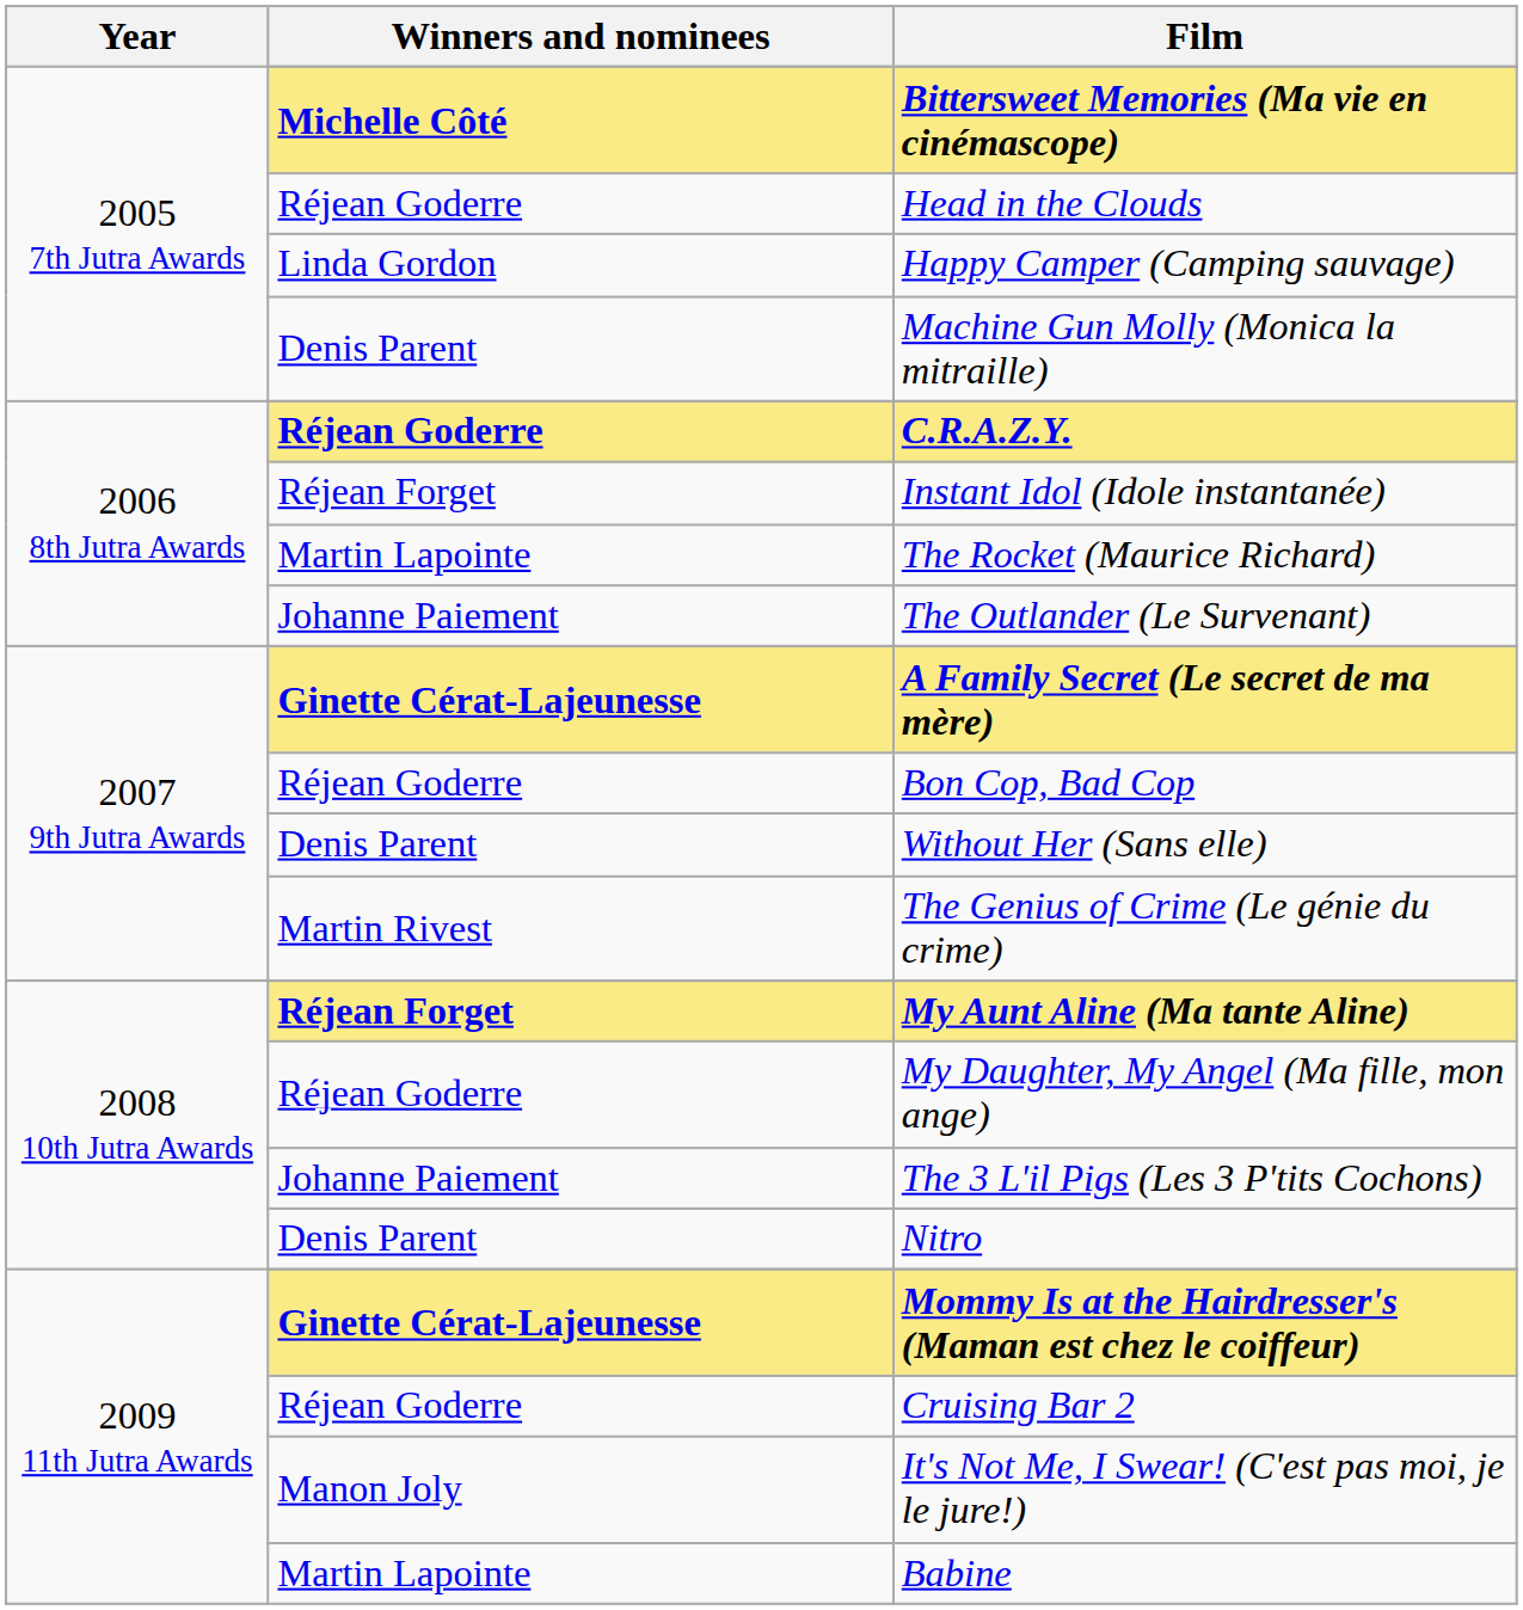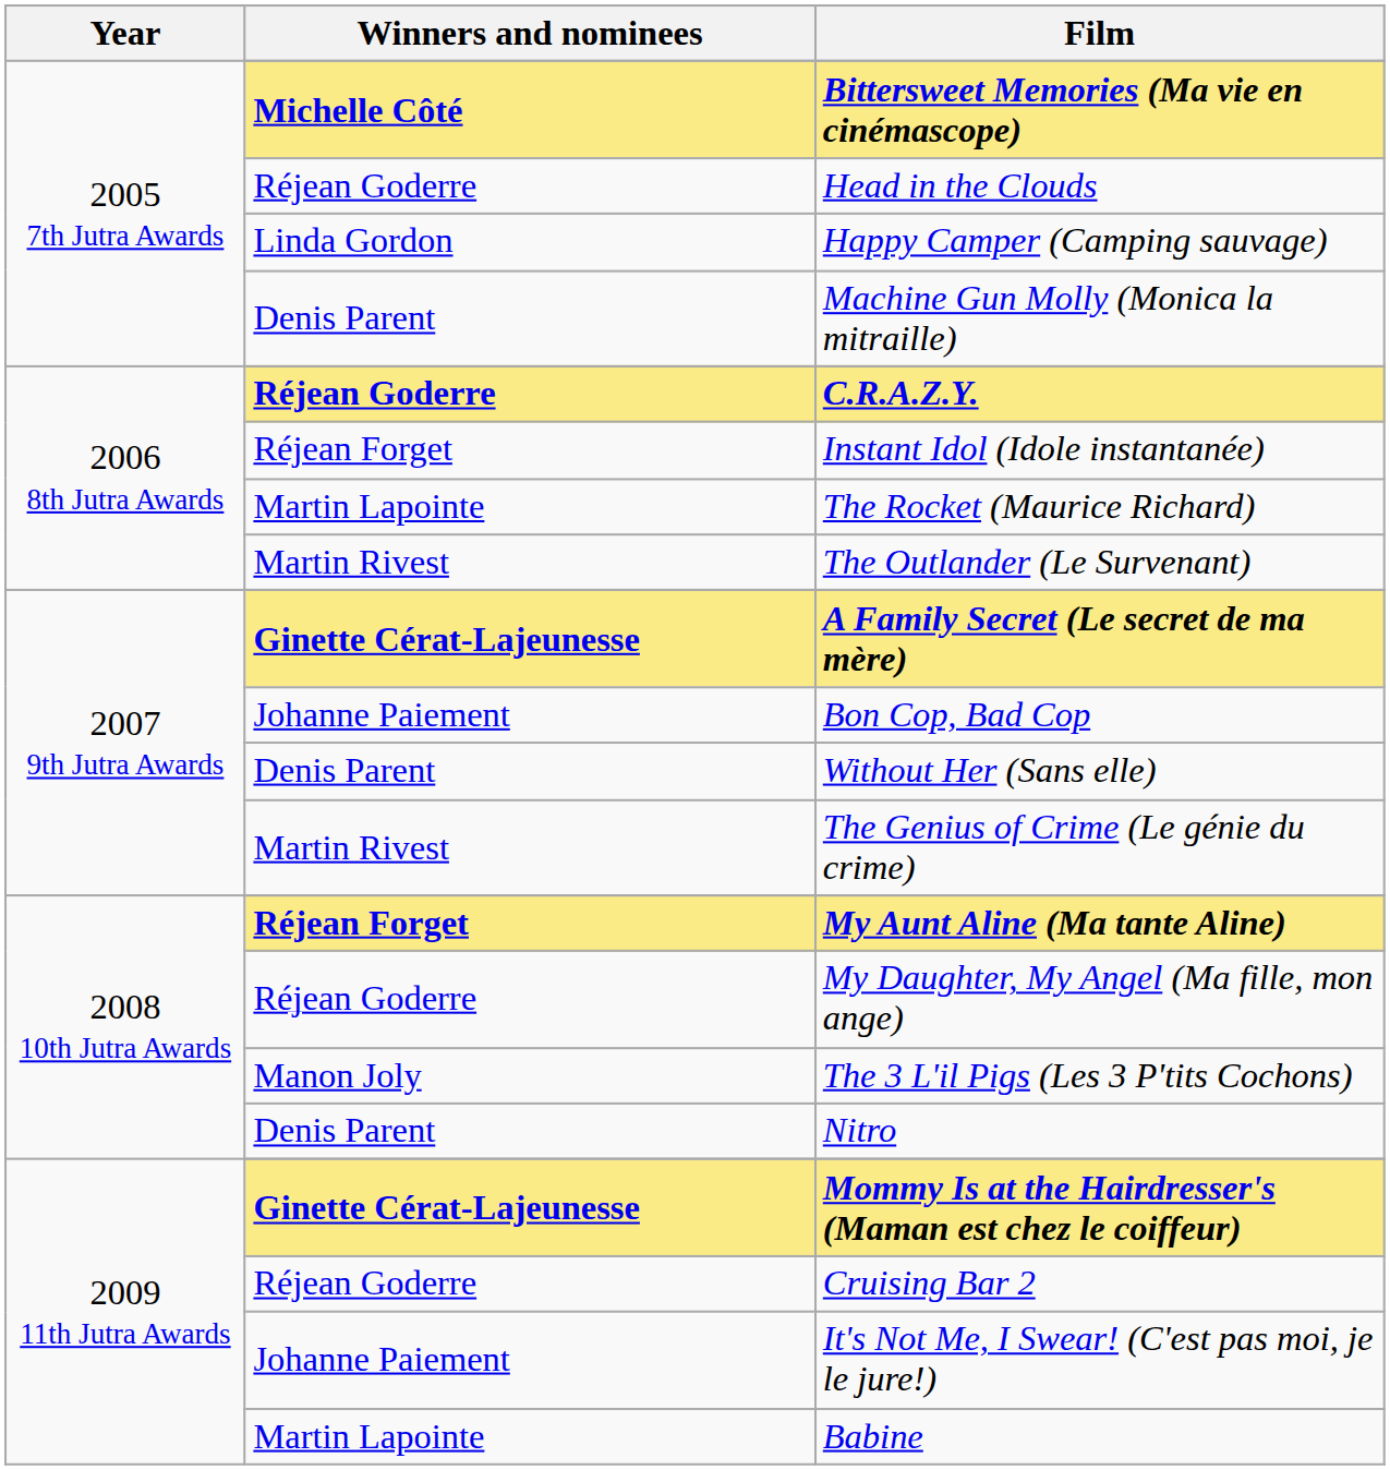 <table class="wikitable" style="width:100%;">
 <tr style="background:#bebebe;">
 <th style="width:8%;">Year</th>
 <th style="width:19%;">Winners and nominees</th>
 <th style="width:19%;">Film</th>
 </tr>
 <tr>
 <td rowspan="5" align="center">2005 <br> <small><a href='#'>7th Jutra Awards</a></small></td>
 </tr>
 <tr style="background:#FAEB86">
 <td><strong><a href='#'>Michelle Côté</a></strong></td>
 <td><strong><em><a href='#'>Bittersweet Memories</a> (Ma vie en cinémascope)</em></strong></td>
 </tr>
 <tr>
 <td><a href='#'>Réjean Goderre</a></td>
 <td><em><a href='#'>Head in the Clouds</a></em></td>
 </tr>
 <tr>
 <td><a href='#'>Linda Gordon</a></td>
 <td><em><a href='#'>Happy Camper</a> (Camping sauvage)</em></td>
 </tr>
 <tr>
 <td><a href='#'>Denis Parent</a></td>
 <td><em><a href='#'>Machine Gun Molly</a> (Monica la mitraille)</em></td>
 </tr>
 <tr>
 <td rowspan="5" align="center">2006 <br> <small><a href='#'>8th Jutra Awards</a></small></td>
 </tr>
 <tr style="background:#FAEB86">
 <td><strong><a href='#'>Réjean Goderre</a></strong></td>
 <td><strong><em><a href='#'>C.R.A.Z.Y.</a></em></strong></td>
 </tr>
 <tr>
 <td><a href='#'>Réjean Forget</a></td>
 <td><em><a href='#'>Instant Idol</a> (Idole instantanée)</em></td>
 </tr>
 <tr>
 <td><a href='#'>Martin Lapointe</a></td>
 <td><em><a href='#'>The Rocket</a> (Maurice Richard)</em></td>
 </tr>
 <tr>
-<td><a href='#'>Johanne Paiement</a></td>
+<td><a href='#'>Martin Rivest</a></td>
 <td><em><a href='#'>The Outlander</a> (Le Survenant)</em></td>
 </tr>
 <tr>
 <td rowspan="5" align="center">2007 <br> <small><a href='#'>9th Jutra Awards</a></small></td>
 </tr>
 <tr style="background:#FAEB86">
 <td><strong><a href='#'>Ginette Cérat-Lajeunesse</a></strong></td>
 <td><strong><em><a href='#'>A Family Secret</a> (Le secret de ma mère)</em></strong></td>
 </tr>
 <tr>
-<td><a href='#'>Réjean Goderre</a></td>
+<td><a href='#'>Johanne Paiement</a></td>
 <td><em><a href='#'>Bon Cop, Bad Cop</a></em></td>
 </tr>
 <tr>
 <td><a href='#'>Denis Parent</a></td>
 <td><em><a href='#'>Without Her</a> (Sans elle)</em></td>
 </tr>
 <tr>
 <td><a href='#'>Martin Rivest</a></td>
 <td><em><a href='#'>The Genius of Crime</a> (Le génie du crime)</em></td>
 </tr>
 <tr>
 <td rowspan="5" align="center">2008 <br> <small><a href='#'>10th Jutra Awards</a></small></td>
 </tr>
 <tr style="background:#FAEB86">
 <td><strong><a href='#'>Réjean Forget</a></strong></td>
 <td><strong><em><a href='#'>My Aunt Aline</a> (Ma tante Aline)</em></strong></td>
 </tr>
 <tr>
 <td><a href='#'>Réjean Goderre</a></td>
 <td><em><a href='#'>My Daughter, My Angel</a> (Ma fille, mon ange)</em></td>
 </tr>
 <tr>
-<td><a href='#'>Johanne Paiement</a></td>
+<td><a href='#'>Manon Joly</a></td>
 <td><em><a href='#'>The 3 L'il Pigs</a> (Les 3 P'tits Cochons)</em></td>
 </tr>
 <tr>
 <td><a href='#'>Denis Parent</a></td>
 <td><em><a href='#'>Nitro</a></em></td>
 </tr>
 <tr>
 <td rowspan="5" align="center">2009 <br> <small><a href='#'>11th Jutra Awards</a></small></td>
 </tr>
 <tr style="background:#FAEB86">
 <td><strong><a href='#'>Ginette Cérat-Lajeunesse</a></strong></td>
 <td><strong><em><a href='#'>Mommy Is at the Hairdresser's</a> (Maman est chez le coiffeur)</em></strong></td>
 </tr>
 <tr>
 <td><a href='#'>Réjean Goderre</a></td>
 <td><em><a href='#'>Cruising Bar 2</a></em></td>
 </tr>
 <tr>
-<td><a href='#'>Manon Joly</a></td>
+<td><a href='#'>Johanne Paiement</a></td>
 <td><em><a href='#'>It's Not Me, I Swear!</a> (C'est pas moi, je le jure!)</em></td>
 </tr>
 <tr>
 <td><a href='#'>Martin Lapointe</a></td>
 <td><em><a href='#'>Babine</a></em></td>
 </tr>
 </table>
